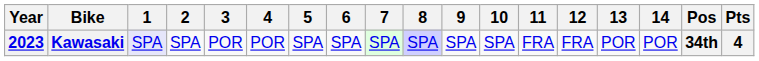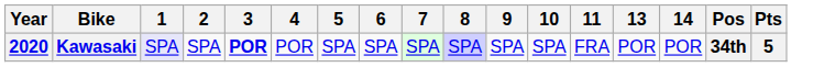 <table class="wikitable" style="text-align:center; font-size:90%;">
 <tr>
 <th>Year</th>
 <th>Bike</th>
 <th>1</th>
 <th>2</th>
 <th>3</th>
 <th>4</th>
 <th>5</th>
 <th>6</th>
 <th>7</th>
 <th>8</th>
 <th>9</th>
 <th>10</th>
 <th>11</th>
-<th>12</th>
 <th>13</th>
 <th>14</th>
 <th>Pos</th>
 <th>Pts</th>
 </tr>
 <tr>
-<th><a href='#'>2023</a></th>
+<th><a href='#'>2020</a></th>
 <th><a href='#'>Kawasaki</a></th>
 <td style="background: lavender;"><a href='#'>SPA</a></td>
 <td><a href='#'>SPA</a></td>
-<td><a href='#'>POR</a></td>
+<td><strong><a href='#'>POR</a></strong></td>
 <td><a href='#'>POR</a></td>
 <td><a href='#'>SPA</a></td>
 <td><a href='#'>SPA</a></td>
 <td style="background:#DFFFDF;"><a href='#'>SPA</a><br></td>
 <td style="background:#CFCFFF;"><a href='#'>SPA</a><br></td>
 <td><a href='#'>SPA</a></td>
 <td><a href='#'>SPA</a></td>
 <td><a href='#'>FRA</a></td>
-<td><a href='#'>FRA</a></td>
 <td><a href='#'>POR</a></td>
 <td><a href='#'>POR</a></td>
 <th>34th</th>
-<th>4</th>
+<th>5</th>
 </tr>
 </table>
